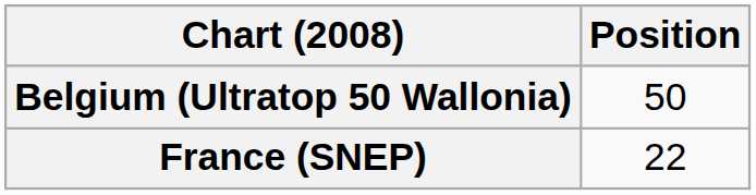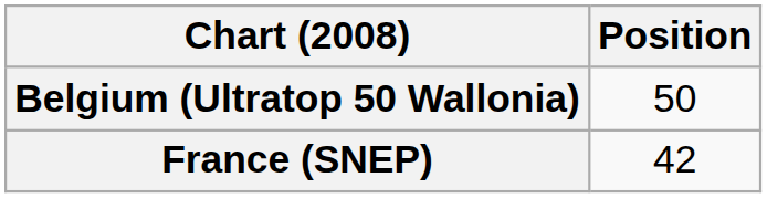 <table class="wikitable sortable plainrowheaders" style="text-align:center">
 <tr>
 <th scope="col">Chart (2008)</th>
 <th scope="col">Position</th>
 </tr>
 <tr>
 <th scope="row">Belgium (Ultratop 50 Wallonia)</th>
 <td>50</td>
 </tr>
 <tr>
 <th scope="row">France (SNEP)</th>
-<td>22</td>
+<td>42</td>
 </tr>
 </table>
